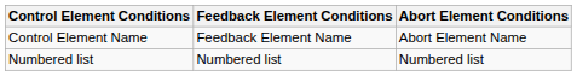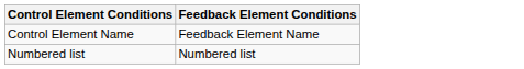 <table class="wikitable" border="1">
 <tr>
 <th>Control Element Conditions</th>
 <th>Feedback Element Conditions</th>
-<th>Abort Element Conditions</th>
 </tr>
 <tr>
 <td>Control Element Name</td>
 <td>Feedback Element Name</td>
-<td>Abort Element Name</td>
 </tr>
 <tr>
 <td>Numbered list</td>
 <td>Numbered list</td>
-<td>Numbered list</td>
 </tr>
 </table>
